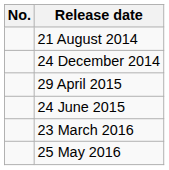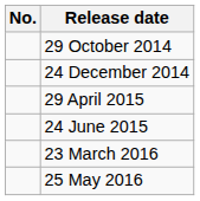 <table class="wikitable sortable">
 <tr>
 <th>No.</th>
 <th>Release date</th>
 </tr>
 <tr>
 <td></td>
-<td>21 August 2014</td>
+<td>29 October 2014</td>
 </tr>
 <tr>
 <td></td>
 <td>24 December 2014</td>
 </tr>
 <tr>
 <td></td>
 <td>29 April 2015</td>
 </tr>
 <tr>
 <td></td>
 <td>24 June 2015</td>
 </tr>
 <tr>
 <td></td>
 <td>23 March 2016</td>
 </tr>
 <tr>
 <td></td>
 <td>25 May 2016</td>
 </tr>
 </table>
